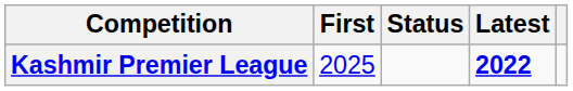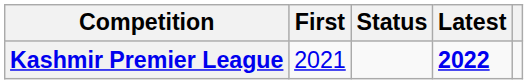 <table class="wikitable sortable plainrowheaders">
 <tr>
 <th scope="col">Competition</th>
 <th scope="col">First</th>
 <th scope="col">Status</th>
 <th scope="col">Latest</th>
 <th scope="col" class="unsortable"></th>
 </tr>
 <tr>
 <th scope="row"><a href='#'>Kashmir Premier League</a></th>
-<td><a href='#'>2025</a></td>
+<td><a href='#'>2021</a></td>
 <td></td>
 <td><strong><a href='#'>2022</a></strong></td>
 <td></td>
 </tr>
 </table>
